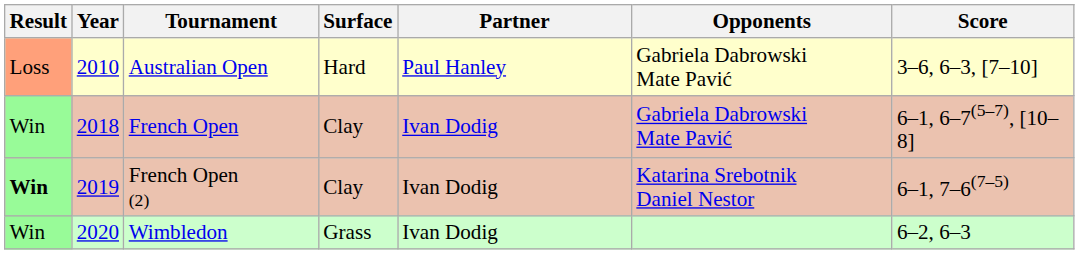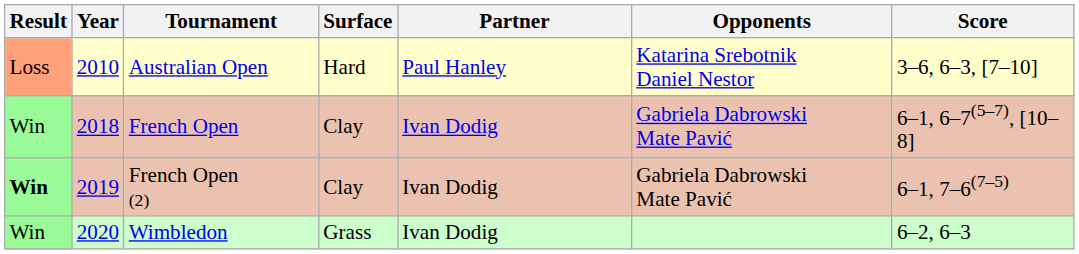 <table class="sortable wikitable">
 <tr>
 <th>Result</th>
 <th>Year</th>
 <th width=140>Tournament</th>
 <th>Surface</th>
 <th width=170>Partner</th>
 <th width=190>Opponents</th>
 <th width=130>Score</th>
 </tr>
 <tr bgcolor="#FFFFCC">
 <td bgcolor=FFA07A>Loss</td>
 <td><a href='#'>2010</a></td>
 <td><a href='#'>Australian Open</a></td>
 <td>Hard</td>
 <td> <a href='#'>Paul Hanley</a></td>
-<td> Gabriela Dabrowski <br>  Mate Pavić</td>
+<td> <a href='#'>Katarina Srebotnik</a> <br>  <a href='#'>Daniel Nestor</a></td>
 <td>3–6, 6–3, [7–10]</td>
 </tr>
 <tr bgcolor="#EBC2AF">
 <td bgcolor=98FB98>Win</td>
 <td><a href='#'>2018</a></td>
 <td><a href='#'>French Open</a></td>
 <td>Clay</td>
 <td> <a href='#'>Ivan Dodig</a></td>
 <td> <a href='#'>Gabriela Dabrowski</a> <br>  <a href='#'>Mate Pavić</a></td>
 <td>6–1, 6–7<sup>(5–7)</sup>, [10–8]</td>
 </tr>
 <tr bgcolor="#EBC2AF">
 <td bgcolor=98FB98><strong>Win</strong></td>
 <td><a href='#'>2019</a></td>
 <td>French Open<br><small>(2)</small></td>
 <td>Clay</td>
 <td> Ivan Dodig</td>
-<td> <a href='#'>Katarina Srebotnik</a> <br>  <a href='#'>Daniel Nestor</a></td>
+<td> Gabriela Dabrowski <br>  Mate Pavić</td>
 <td>6–1, 7–6<sup>(7–5)</sup></td>
 </tr>
 <tr bgcolor="#CFC">
 <td bgcolor=98FB98>Win</td>
 <td><a href='#'>2020</a></td>
 <td><a href='#'>Wimbledon</a></td>
 <td>Grass</td>
 <td> Ivan Dodig</td>
 <td></td>
 <td>6–2, 6–3</td>
 </tr>
 </table>
